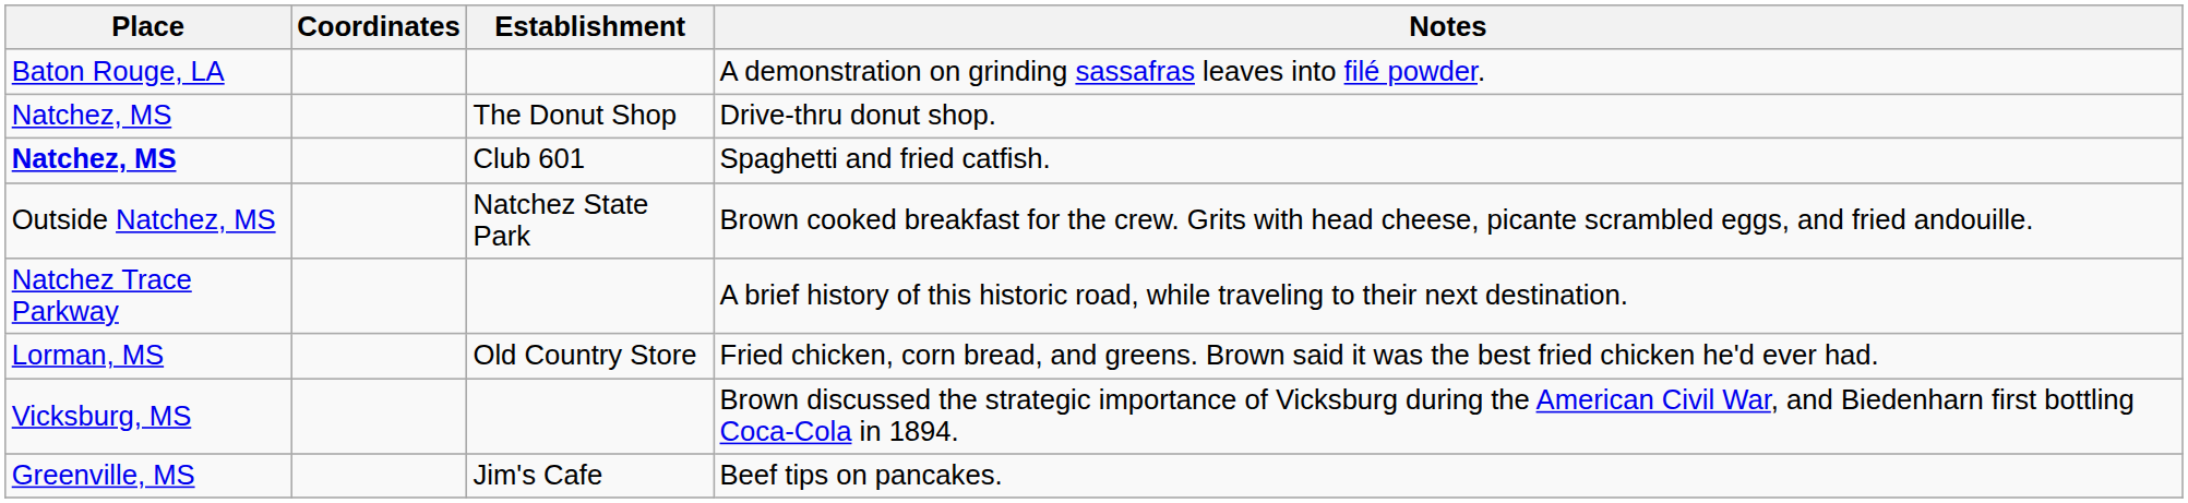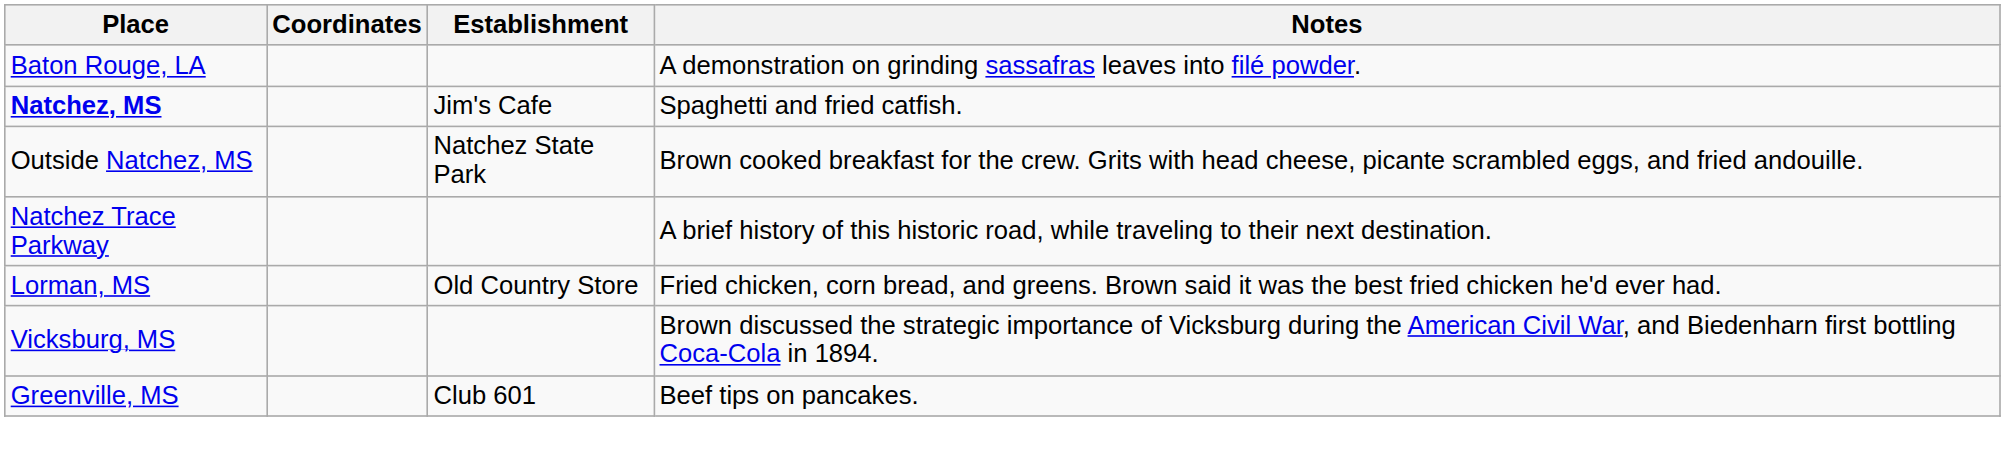 <table class="wikitable">
 <tr>
 <th>Place</th>
 <th>Coordinates</th>
 <th>Establishment</th>
 <th>Notes</th>
 </tr>
 <tr>
 <td><a href='#'>Baton Rouge, LA</a></td>
 <td></td>
 <td></td>
 <td>A demonstration on grinding <a href='#'>sassafras</a> leaves into <a href='#'>filé powder</a>.</td>
 </tr>
 <tr>
-<td><a href='#'>Natchez, MS</a></td>
-<td></td>
-<td>The Donut Shop</td>
-<td>Drive-thru donut shop.</td>
-</tr>
-<tr>
 <td><strong><a href='#'>Natchez, MS</a></strong></td>
 <td></td>
-<td>Club 601</td>
+<td>Jim's Cafe</td>
 <td>Spaghetti and fried catfish.</td>
 </tr>
 <tr>
 <td>Outside <a href='#'>Natchez, MS</a></td>
 <td></td>
 <td>Natchez State Park</td>
 <td>Brown cooked breakfast for the crew.  Grits with head cheese, picante scrambled eggs, and fried andouille.</td>
 </tr>
 <tr>
 <td><a href='#'>Natchez Trace Parkway</a></td>
 <td></td>
 <td></td>
 <td>A brief history of this historic road, while traveling to their next destination.</td>
 </tr>
 <tr>
 <td><a href='#'>Lorman, MS</a></td>
 <td></td>
 <td>Old Country Store</td>
 <td>Fried chicken, corn bread, and greens.  Brown said it was the best fried chicken he'd ever had.</td>
 </tr>
 <tr>
 <td><a href='#'>Vicksburg, MS</a></td>
 <td></td>
 <td></td>
 <td>Brown discussed the strategic importance of Vicksburg during the <a href='#'>American Civil War</a>, and Biedenharn first bottling <a href='#'>Coca-Cola</a> in 1894.</td>
 </tr>
 <tr>
 <td><a href='#'>Greenville, MS</a></td>
 <td></td>
-<td>Jim's Cafe</td>
+<td>Club 601</td>
 <td>Beef tips on pancakes.</td>
 </tr>
 </table>
